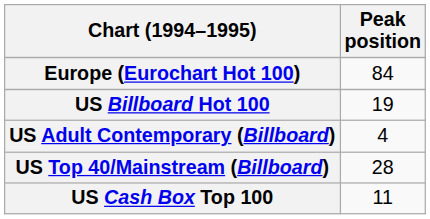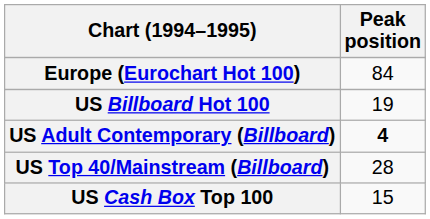 <table class="wikitable sortable plainrowheaders" style="text-align:center">
 <tr>
 <th>Chart (1994–1995)</th>
 <th>Peak<br>position</th>
 </tr>
 <tr>
 </tr>
 <tr>
 </tr>
 <tr>
 </tr>
 <tr>
 <th scope="row">Europe (<a href='#'>Eurochart Hot 100</a>)</th>
 <td>84</td>
 </tr>
 <tr>
 </tr>
 <tr>
 </tr>
 <tr>
 </tr>
 <tr>
 </tr>
 <tr>
 </tr>
 <tr>
 </tr>
 <tr>
 <th scope="row">US <a href='#'><em>Billboard</em> Hot 100</a></th>
 <td>19</td>
 </tr>
 <tr>
 <th scope="row">US <a href='#'>Adult Contemporary</a> (<em><a href='#'>Billboard</a></em>)</th>
-<td>4</td>
+<td><strong>4</strong></td>
 </tr>
 <tr>
 <th scope="row">US <a href='#'>Top 40/Mainstream</a> (<em><a href='#'>Billboard</a></em>)</th>
 <td>28</td>
 </tr>
 <tr>
 <th scope="row">US <a href='#'><em>Cash Box</em></a> Top 100</th>
-<td>11</td>
+<td>15</td>
 </tr>
 </table>
